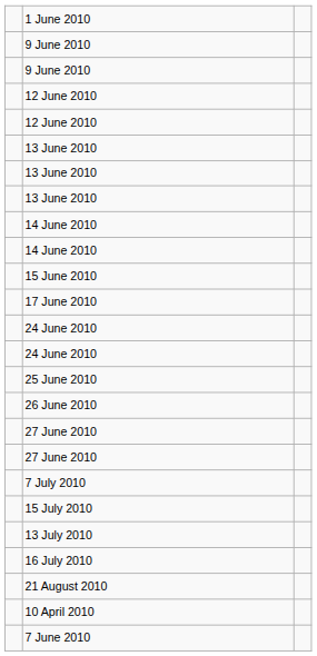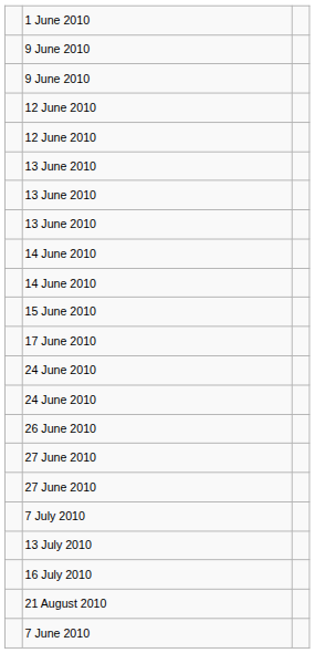 <table class="wikitable" style="font-size: 80%; float: left; width: 26em; margin-right: 1em; height: 700px">
 <tr>
 <td></td>
 <td>1 June 2010</td>
 <td></td>
 </tr>
 <tr>
 <td></td>
 <td>9 June 2010</td>
 <td></td>
 </tr>
 <tr>
 <td></td>
 <td>9 June 2010</td>
 <td></td>
 </tr>
 <tr>
 <td></td>
 <td>12 June 2010</td>
 <td></td>
 </tr>
 <tr>
 <td></td>
 <td>12 June 2010</td>
 <td></td>
 </tr>
 <tr>
 <td></td>
 <td>13 June 2010</td>
 <td></td>
 </tr>
 <tr>
 <td></td>
 <td>13 June 2010</td>
 <td></td>
 </tr>
 <tr>
 <td></td>
 <td>13 June 2010</td>
 <td></td>
 </tr>
 <tr>
 <td></td>
 <td>14 June 2010</td>
 <td></td>
 </tr>
 <tr>
 <td></td>
 <td>14 June 2010</td>
 <td></td>
 </tr>
 <tr>
 <td></td>
 <td>15 June 2010</td>
 <td></td>
 </tr>
 <tr>
 <td></td>
 <td>17 June 2010</td>
 <td></td>
 </tr>
 <tr>
 <td></td>
 <td>24 June 2010</td>
 <td></td>
 </tr>
 <tr>
 <td></td>
 <td>24 June 2010</td>
 <td></td>
 </tr>
 <tr>
 <td></td>
-<td>25 June 2010</td>
-<td></td>
-</tr>
-<tr>
-<td></td>
 <td>26 June 2010</td>
 <td></td>
 </tr>
 <tr>
 <td></td>
 <td>27 June 2010</td>
 <td></td>
 </tr>
 <tr>
 <td></td>
 <td>27 June 2010</td>
 <td></td>
 </tr>
 <tr>
 <td></td>
 <td>7 July 2010</td>
 <td></td>
 </tr>
 <tr>
 <td></td>
-<td>15 July 2010</td>
-<td></td>
-</tr>
-<tr>
-<td></td>
 <td>13 July 2010</td>
 <td></td>
 </tr>
 <tr>
 <td></td>
 <td>16 July 2010</td>
 <td></td>
 </tr>
 <tr>
 <td></td>
 <td>21 August 2010</td>
 <td></td>
 </tr>
 <tr>
 <td></td>
-<td>10 April 2010</td>
-<td></td>
-</tr>
-<tr>
-<td></td>
 <td>7 June 2010</td>
 <td></td>
 </tr>
 </table>
